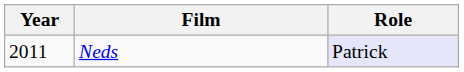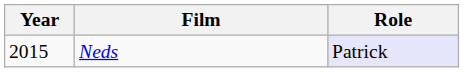 <table class="wikitable">
 <tr>
 <th width="50">Year</th>
 <th width="200">Film</th>
 <th width="100">Role</th>
 </tr>
 <tr>
-<td>2011</td>
+<td>2015</td>
 <td><em><a href='#'>Neds</a></em></td>
 <td style="background: lavender;">Patrick</td>
 </tr>
 </table>
